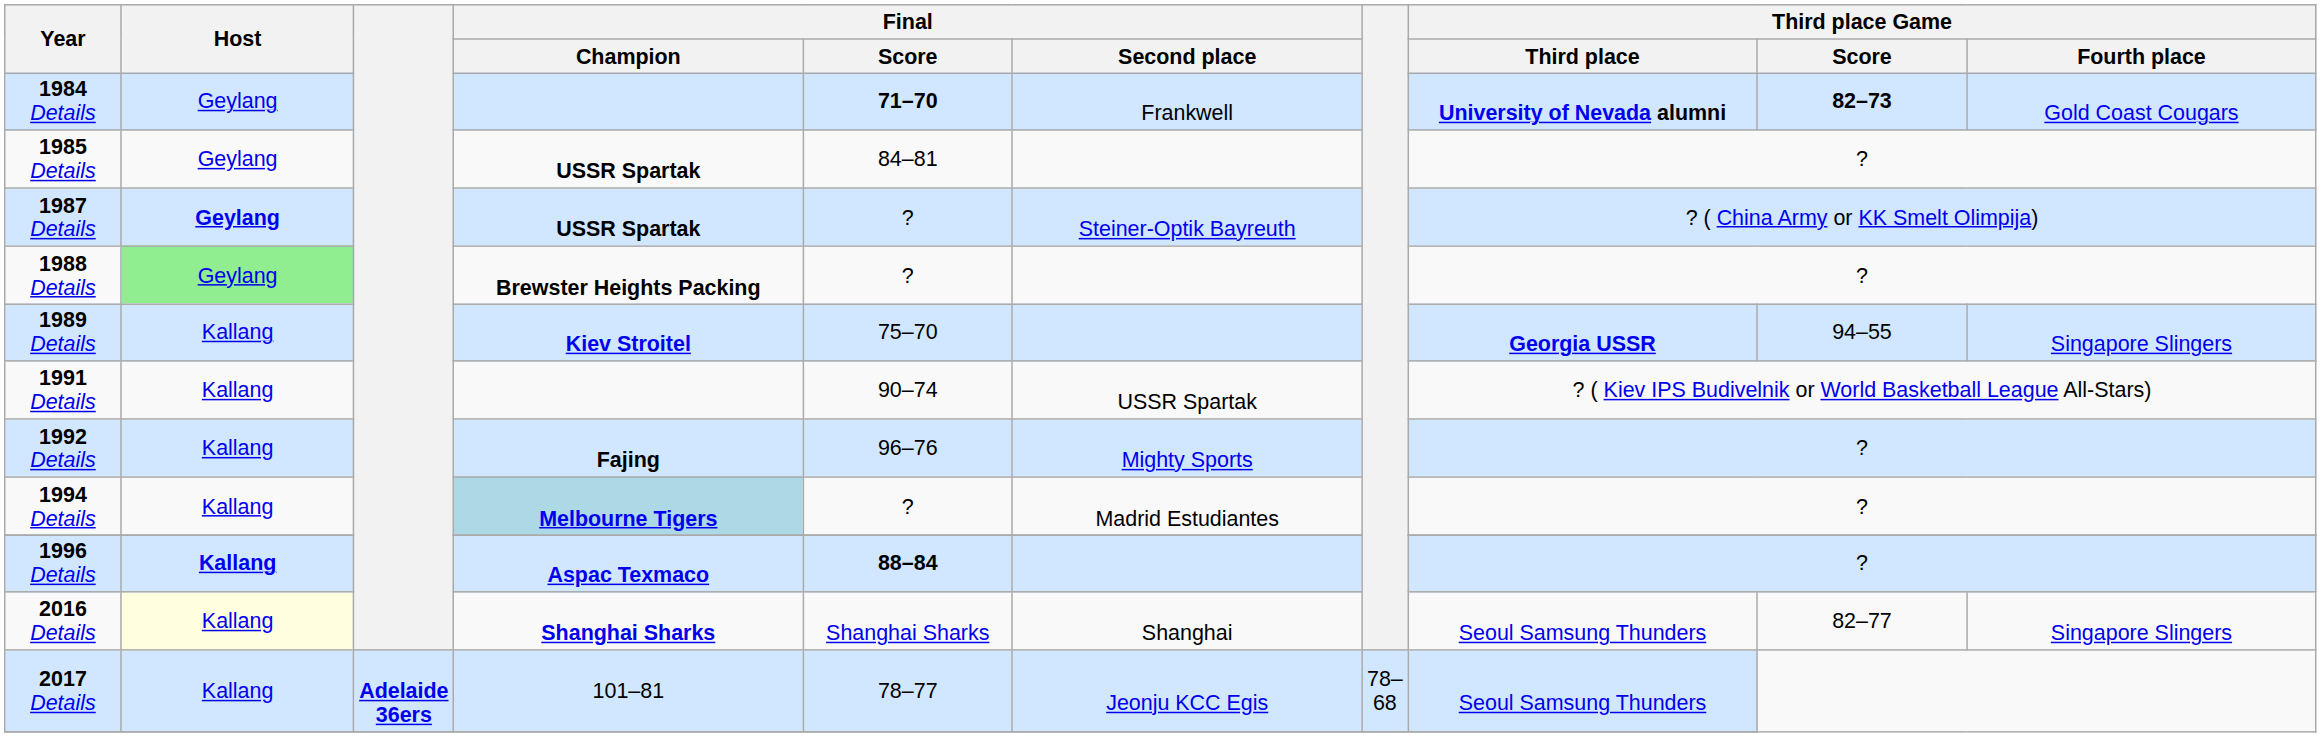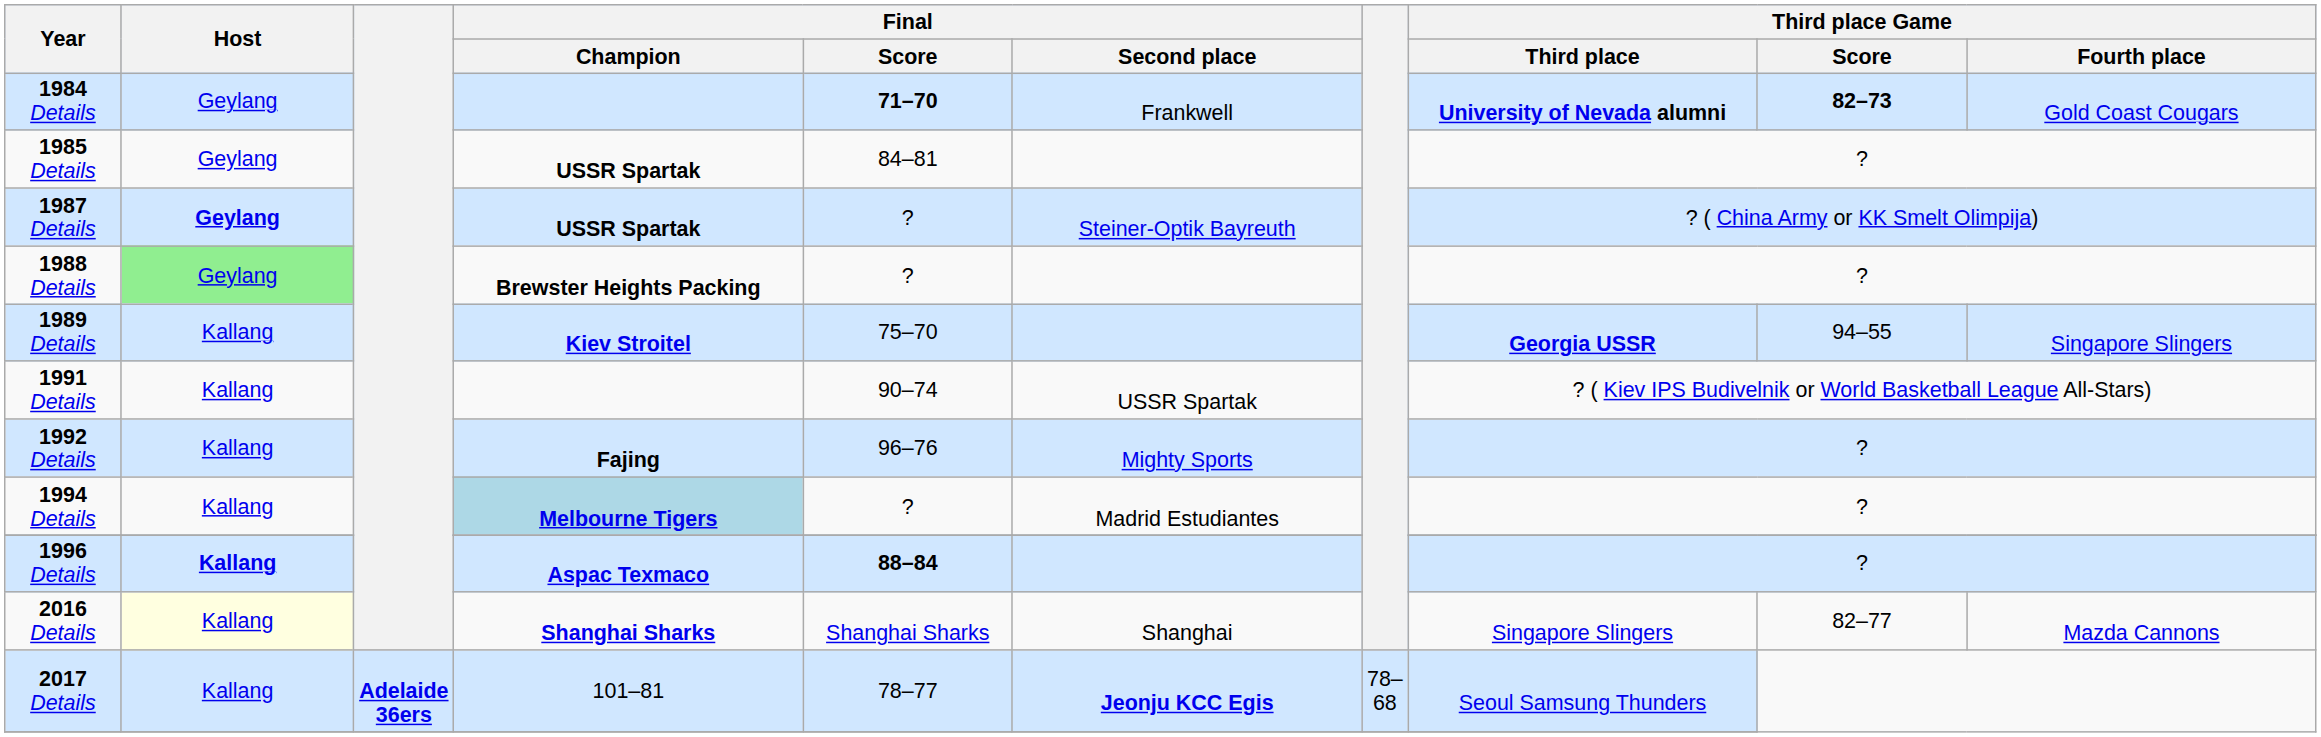 <table class="wikitable" style="font-size:90%; width: 98%; text-align: center;">
 <tr bgcolor=#C1D8FF>
 <th rowspan=2 width=5%>Year</th>
 <th rowspan=2 width=10%>Host</th>
 <th width=1% rowspan=13 bgcolor=ffffff></th>
 <th colspan=3>Final</th>
 <th width=1% rowspan=13 bgcolor=ffffff></th>
 <th colspan=3>Third place Game</th>
 </tr>
 <tr bgcolor=#EFEFEF>
 <th width=15%>Champion</th>
 <th width=9%>Score</th>
 <th width=15%>Second place</th>
 <th width=15%>Third place</th>
 <th width=9%>Score</th>
 <th width=15%>Fourth place</th>
 </tr>
 <tr bgcolor=#D0E7FF>
 <td><strong>1984</strong><br><em><a href='#'>Details</a></em></td>
 <td><a href='#'>Geylang</a></td>
 <td><strong></strong></td>
 <td><strong>71–70</strong></td>
 <td><br>Frankwell</td>
 <td><strong><br><a href='#'>University of Nevada</a> alumni</strong></td>
 <td><strong>82–73</strong></td>
 <td><br><a href='#'>Gold Coast Cougars</a></td>
 </tr>
 <tr>
 <td><strong>1985</strong><br><em><a href='#'>Details</a></em></td>
 <td><a href='#'>Geylang</a></td>
 <td><strong><br>USSR Spartak</strong></td>
 <td>84–81</td>
 <td></td>
 <td colspan=3>?</td>
 </tr>
 <tr bgcolor=#D0E7FF>
 <td><strong>1987</strong><br><em><a href='#'>Details</a></em></td>
 <td><strong><a href='#'>Geylang</a></strong></td>
 <td><strong><br>USSR Spartak</strong></td>
 <td>?</td>
 <td><br><a href='#'>Steiner-Optik Bayreuth</a></td>
 <td colspan=3>? ( <a href='#'>China Army</a> or  <a href='#'>KK Smelt Olimpija</a>)</td>
 </tr>
 <tr>
 <td><strong>1988</strong><br><em><a href='#'>Details</a></em></td>
 <td style="background: lightgreen;"><a href='#'>Geylang</a></td>
 <td><strong><br>Brewster Heights Packing</strong></td>
 <td>?</td>
 <td></td>
 <td colspan=3>?</td>
 </tr>
 <tr bgcolor=#D0E7FF>
 <td><strong>1989</strong><br><em><a href='#'>Details</a></em></td>
 <td><a href='#'>Kallang</a></td>
 <td><strong><br><a href='#'>Kiev Stroitel</a></strong></td>
 <td>75–70</td>
 <td></td>
 <td><strong><br><a href='#'>Georgia USSR</a></strong></td>
 <td>94–55</td>
 <td><br><a href='#'>Singapore Slingers</a></td>
 </tr>
 <tr>
 <td><strong>1991</strong><br><em><a href='#'>Details</a></em></td>
 <td><a href='#'>Kallang</a></td>
 <td><strong></strong></td>
 <td>90–74</td>
 <td><br>USSR Spartak</td>
 <td colspan=3>? ( <a href='#'>Kiev IPS Budivelnik</a> or  <a href='#'>World Basketball League</a> All-Stars)</td>
 </tr>
 <tr bgcolor=#D0E7FF>
 <td><strong>1992</strong><br><em><a href='#'>Details</a></em></td>
 <td><a href='#'>Kallang</a></td>
 <td><strong><br>Fajing</strong></td>
 <td>96–76</td>
 <td><br><a href='#'>Mighty Sports</a></td>
 <td colspan=3>?</td>
 </tr>
 <tr>
 <td><strong>1994</strong><br><em><a href='#'>Details</a></em></td>
 <td><a href='#'>Kallang</a></td>
 <td style="background: lightblue;"><strong><br><a href='#'>Melbourne Tigers</a></strong></td>
 <td>?</td>
 <td><br>Madrid Estudiantes</td>
 <td colspan=3>?</td>
 </tr>
 <tr>
 </tr>
 <tr bgcolor=#D0E7FF>
 <td><strong>1996</strong><br><em><a href='#'>Details</a></em></td>
 <td><strong><a href='#'>Kallang</a></strong></td>
 <td><strong><br><a href='#'>Aspac Texmaco</a></strong></td>
 <td><strong>88–84</strong></td>
 <td></td>
 <td colspan=3>?</td>
 </tr>
 <tr>
 <td><strong>2016</strong><br><em><a href='#'>Details</a></em></td>
 <td style="background: lightyellow;"><a href='#'>Kallang</a></td>
 <td><strong><br><a href='#'>Shanghai Sharks</a></strong></td>
 <td><br><a href='#'>Shanghai Sharks</a></td>
 <td><br>Shanghai</td>
-<td><br><a href='#'>Seoul Samsung Thunders</a></td>
+<td><br><a href='#'>Singapore Slingers</a></td>
 <td>82–77</td>
-<td><br><a href='#'>Singapore Slingers</a></td>
+<td><br><a href='#'>Mazda Cannons</a></td>
 </tr>
 <tr bgcolor=#D0E7FF>
 <td><strong>2017</strong><br><em><a href='#'>Details</a></em></td>
 <td><a href='#'>Kallang</a></td>
 <td><strong><br><a href='#'>Adelaide 36ers</a></strong></td>
 <td>101–81</td>
 <td>78–77</td>
-<td><br><a href='#'>Jeonju KCC Egis</a></td>
+<td><strong><br><a href='#'>Jeonju KCC Egis</a></strong></td>
 <td>78–68</td>
 <td><br><a href='#'>Seoul Samsung Thunders</a></td>
 </tr>
 <tr>
 </tr>
 </table>
